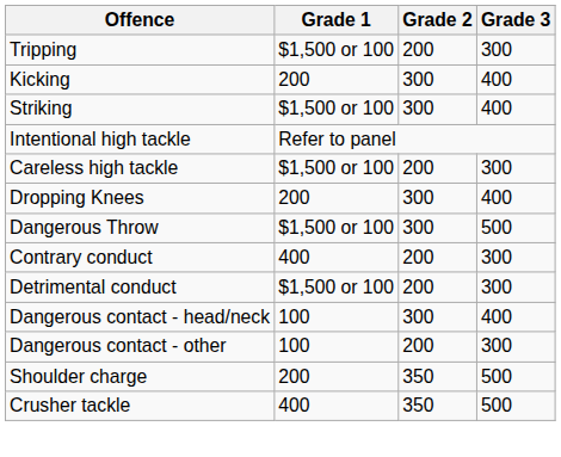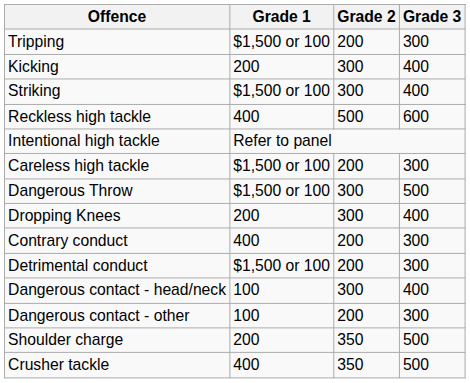 <table class="wikitable">
 <tr>
 <th>Offence</th>
 <th>Grade 1</th>
 <th>Grade 2</th>
 <th>Grade 3</th>
 </tr>
 <tr>
 <td>Tripping</td>
 <td>$1,500 or 100</td>
 <td>200</td>
 <td>300</td>
 </tr>
 <tr>
 <td>Kicking</td>
 <td>200</td>
 <td>300</td>
 <td>400</td>
 </tr>
 <tr>
 <td>Striking</td>
 <td>$1,500 or 100</td>
 <td>300</td>
 <td>400</td>
 </tr>
 <tr>
+<td>Reckless high tackle</td>
+<td>400</td>
+<td>500</td>
+<td>600</td>
+</tr>
+<tr>
 <td>Intentional high tackle</td>
 <td colspan="3">Refer to panel</td>
 </tr>
 <tr>
 <td>Careless high tackle</td>
 <td>$1,500 or 100</td>
 <td>200</td>
 <td>300</td>
 </tr>
 <tr>
+<td>Dangerous Throw</td>
+<td>$1,500 or 100</td>
+<td>300</td>
+<td>500</td>
+</tr>
+<tr>
 <td>Dropping Knees</td>
 <td>200</td>
 <td>300</td>
 <td>400</td>
-</tr>
-<tr>
-<td>Dangerous Throw</td>
-<td>$1,500 or 100</td>
-<td>300</td>
-<td>500</td>
 </tr>
 <tr>
 <td>Contrary conduct</td>
 <td>400</td>
 <td>200</td>
 <td>300</td>
 </tr>
 <tr>
 <td>Detrimental conduct</td>
 <td>$1,500 or 100</td>
 <td>200</td>
 <td>300</td>
 </tr>
 <tr>
 <td>Dangerous contact - head/neck</td>
 <td>100</td>
 <td>300</td>
 <td>400</td>
 </tr>
 <tr>
 <td>Dangerous contact - other</td>
 <td>100</td>
 <td>200</td>
 <td>300</td>
 </tr>
 <tr>
 <td>Shoulder charge</td>
 <td>200</td>
 <td>350</td>
 <td>500</td>
 </tr>
 <tr>
 <td>Crusher tackle</td>
 <td>400</td>
 <td>350</td>
 <td>500</td>
 </tr>
 </table>
